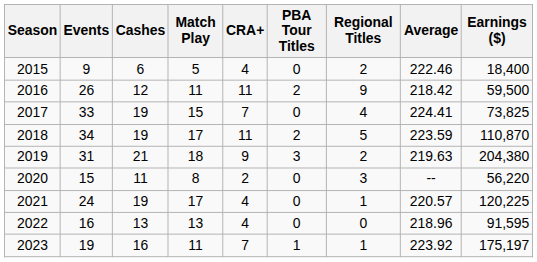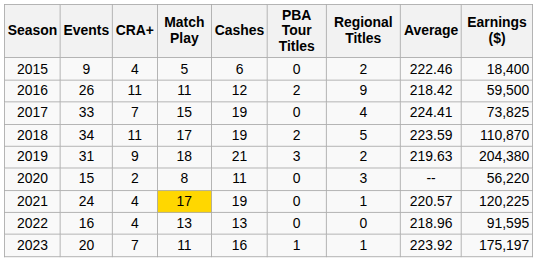 <table class="wikitable" style="text-align:center">
 <tr>
 <th>Season</th>
 <th>Events</th>
+<th>CRA+</th>
+<th>Match Play</th>
 <th>Cashes</th>
-<th>Match Play</th>
-<th>CRA+</th>
 <th>PBA Tour Titles</th>
 <th>Regional Titles</th>
 <th>Average</th>
 <th>Earnings ($)</th>
 </tr>
 <tr>
 <td>2015</td>
 <td>9</td>
+<td>4</td>
+<td>5</td>
 <td>6</td>
-<td>5</td>
-<td>4</td>
 <td>0</td>
 <td>2</td>
 <td>222.46</td>
 <td align=right>18,400</td>
 </tr>
 <tr>
 <td>2016</td>
 <td>26</td>
-<td>12</td>
 <td>11</td>
 <td>11</td>
+<td>12</td>
 <td>2</td>
 <td>9</td>
 <td>218.42</td>
 <td align=right>59,500</td>
 </tr>
 <tr>
 <td>2017</td>
 <td>33</td>
+<td>7</td>
+<td>15</td>
 <td>19</td>
-<td>15</td>
-<td>7</td>
 <td>0</td>
 <td>4</td>
 <td>224.41</td>
 <td align=right>73,825</td>
 </tr>
 <tr>
 <td>2018</td>
 <td>34</td>
+<td>11</td>
+<td>17</td>
 <td>19</td>
-<td>17</td>
-<td>11</td>
 <td>2</td>
 <td>5</td>
 <td>223.59</td>
 <td align=right>110,870</td>
 </tr>
 <tr>
 <td>2019</td>
 <td>31</td>
+<td>9</td>
+<td>18</td>
 <td>21</td>
-<td>18</td>
-<td>9</td>
 <td>3</td>
 <td>2</td>
 <td>219.63</td>
 <td align=right>204,380</td>
 </tr>
 <tr>
 <td>2020</td>
 <td>15</td>
+<td>2</td>
+<td>8</td>
 <td>11</td>
-<td>8</td>
-<td>2</td>
 <td>0</td>
 <td>3</td>
 <td>--</td>
 <td align=right>56,220</td>
 </tr>
 <tr>
 <td>2021</td>
 <td>24</td>
+<td>4</td>
+<td style="background: gold;">17</td>
 <td>19</td>
-<td>17</td>
-<td>4</td>
 <td>0</td>
 <td>1</td>
 <td>220.57</td>
 <td align=right>120,225</td>
 </tr>
 <tr>
 <td>2022</td>
 <td>16</td>
+<td>4</td>
 <td>13</td>
 <td>13</td>
-<td>4</td>
 <td>0</td>
 <td>0</td>
 <td>218.96</td>
 <td align=right>91,595</td>
 </tr>
 <tr>
 <td>2023</td>
-<td>19</td>
+<td>20</td>
+<td>7</td>
+<td>11</td>
 <td>16</td>
-<td>11</td>
-<td>7</td>
 <td>1</td>
 <td>1</td>
 <td>223.92</td>
 <td align=right>175,197</td>
 </tr>
 </table>
